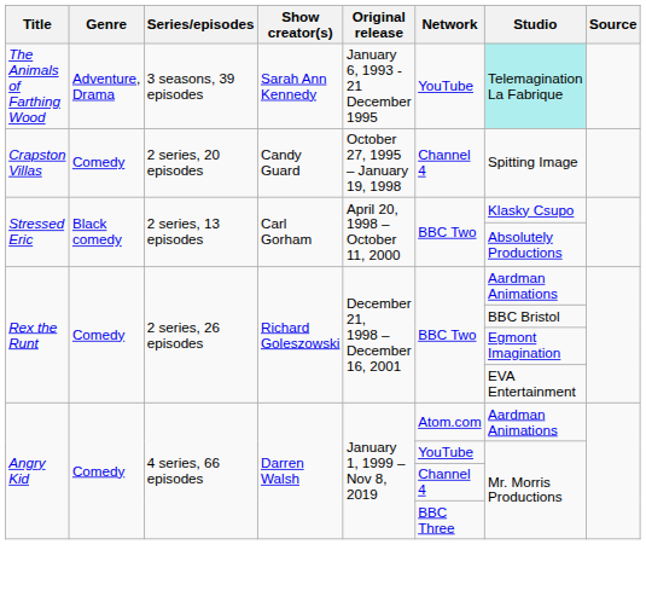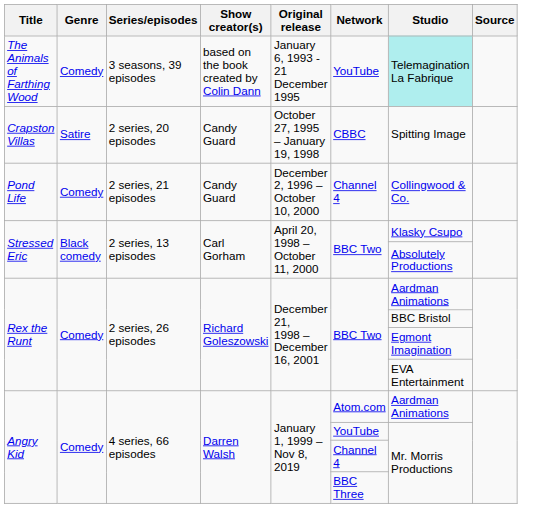 <table class="wikitable sortable" style="text-align: left; font-size:90%; width:100%;">
 <tr>
 <th scope="col">Title</th>
 <th scope="col">Genre</th>
 <th scope="col">Series/episodes</th>
 <th scope="col">Show creator(s)</th>
 <th scope="col">Original release</th>
 <th scope="col">Network</th>
 <th scope="col">Studio</th>
 <th scope= "col">Source</th>
 </tr>
 <tr>
 <td><em><a href='#'>The Animals of Farthing Wood</a></em></td>
-<td><a href='#'>Adventure</a>, <a href='#'>Drama</a></td>
+<td><a href='#'>Comedy</a></td>
 <td>3 seasons, 39 episodes</td>
-<td><a href='#'>Sarah Ann Kennedy</a></td>
+<td>based on the book created by <a href='#'>Colin Dann</a></td>
 <td>January 6, 1993 - 21 December 1995</td>
 <td><a href='#'>YouTube</a></td>
 <td style="background: paleturquoise;">Telemagination<br>La Fabrique</td>
 <td></td>
 </tr>
 <tr>
 <td><em><a href='#'>Crapston Villas</a></em></td>
-<td><a href='#'>Comedy</a></td>
+<td><a href='#'>Satire</a></td>
 <td>2 series, 20 episodes</td>
 <td>Candy Guard</td>
 <td>October 27, 1995 – January 19, 1998</td>
+<td><a href='#'>CBBC</a></td>
+<td>Spitting Image</td>
+<td></td>
+</tr>
+<tr>
+<td><em><a href='#'>Pond Life</a></em></td>
+<td><a href='#'>Comedy</a></td>
+<td>2 series, 21 episodes</td>
+<td>Candy Guard</td>
+<td>December 2, 1996 – October 10, 2000</td>
 <td><a href='#'>Channel 4</a></td>
-<td>Spitting Image</td>
+<td><a href='#'>Collingwood & Co.</a></td>
 <td></td>
 </tr>
 <tr>
 <td rowspan="2"><em><a href='#'>Stressed Eric</a></em></td>
 <td rowspan="2"><a href='#'>Black comedy</a></td>
 <td rowspan="2">2 series, 13 episodes</td>
 <td rowspan="2">Carl Gorham</td>
 <td rowspan="2">April 20, 1998 – October 11, 2000</td>
 <td rowspan="2"><a href='#'>BBC Two</a></td>
 <td><a href='#'>Klasky Csupo</a></td>
 <td rowspan="2"></td>
 </tr>
 <tr>
 <td><a href='#'>Absolutely Productions</a></td>
 </tr>
 <tr>
 <td rowspan="4"><em><a href='#'>Rex the Runt</a></em></td>
 <td rowspan="4"><a href='#'>Comedy</a></td>
 <td rowspan="4">2 series, 26 episodes</td>
 <td rowspan="4"><a href='#'>Richard Goleszowski</a></td>
 <td rowspan="4">December 21, 1998 – December 16, 2001</td>
 <td rowspan="4"><a href='#'>BBC Two</a></td>
 <td><a href='#'>Aardman Animations</a></td>
 <td rowspan="4"></td>
 </tr>
 <tr>
 <td>BBC Bristol</td>
 </tr>
 <tr>
 <td><a href='#'>Egmont Imagination</a></td>
 </tr>
 <tr>
 <td>EVA Entertainment</td>
 </tr>
 <tr>
 <td rowspan="4"><em><a href='#'>Angry Kid</a></em></td>
 <td rowspan="4"><a href='#'>Comedy</a></td>
 <td rowspan="4">4 series, 66 episodes</td>
 <td rowspan="4"><a href='#'>Darren Walsh</a></td>
 <td rowspan="4">January 1, 1999 – Nov 8, 2019</td>
 <td><a href='#'>Atom.com</a></td>
 <td><a href='#'>Aardman Animations</a></td>
 <td rowspan="4"></td>
 </tr>
 <tr>
 <td><a href='#'>YouTube</a></td>
 <td rowspan="3">Mr. Morris Productions</td>
 </tr>
 <tr>
 <td><a href='#'>Channel 4</a></td>
 </tr>
 <tr>
 <td><a href='#'>BBC Three</a></td>
 </tr>
 </table>
